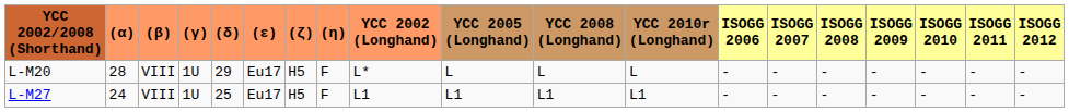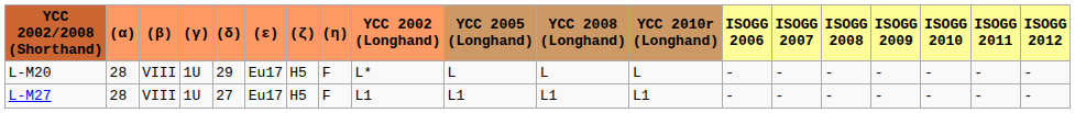 <table class="wikitable">
 <tr>
 <th align="center" style="background:#c63;"><strong>YCC 2002/2008 (Shorthand)</strong></th>
 <th align="center" style="background:#f96;"><strong>(α)</strong></th>
 <th align="center" style="background:#f96;"><strong>(β)</strong></th>
 <th align="center" style="background:#f96;"><strong>(γ)</strong></th>
 <td align="center" style="background:#f96;"><strong>(δ)</strong></td>
 <td align="center" style="background:#f96;"><strong>(ε)</strong></td>
 <td align="center" style="background:#f96;"><strong>(ζ)</strong></td>
 <td align="center" style="background:#f96"><strong>(η)</strong></td>
 <td align="center" style="background:#f96"><strong>YCC 2002 (Longhand)</strong></td>
 <td align="center" style="background:#c96;"><strong>YCC 2005 (Longhand)</strong></td>
 <td align="center" style="background:#c96;"><strong>YCC 2008 (Longhand)</strong></td>
 <td align="center" style="background:#c96;"><strong>YCC 2010r (Longhand)</strong></td>
 <td align="center" style="background:#ff9;"><strong>ISOGG 2006</strong></td>
 <td align="center" style="background:#ff9;"><strong>ISOGG 2007</strong></td>
 <td align="center" style="background:#ff9;"><strong>ISOGG 2008</strong></td>
 <td align="center" style="background:#ff9;"><strong>ISOGG 2009</strong></td>
 <td align="center" style="background:#ff9;"><strong>ISOGG 2010</strong></td>
 <td align="center" style="background:#ff9;"><strong>ISOGG 2011</strong></td>
 <td align="center" style="background:#ff9;"><strong>ISOGG 2012</strong></td>
 </tr>
 <tr>
 <td>L-M20</td>
 <td>28</td>
 <td>VIII</td>
 <td>1U</td>
 <td>29</td>
 <td>Eu17</td>
 <td>H5</td>
 <td>F</td>
 <td>L*</td>
 <td>L</td>
 <td>L</td>
 <td>L</td>
 <td>-</td>
 <td>-</td>
 <td>-</td>
 <td>-</td>
 <td>-</td>
 <td>-</td>
 <td>-</td>
 </tr>
 <tr>
 <td><a href='#'>L-M27</a></td>
-<td>24</td>
+<td>28</td>
 <td>VIII</td>
 <td>1U</td>
-<td>25</td>
+<td>27</td>
 <td>Eu17</td>
 <td>H5</td>
 <td>F</td>
 <td>L1</td>
 <td>L1</td>
 <td>L1</td>
 <td>L1</td>
 <td>-</td>
 <td>-</td>
 <td>-</td>
 <td>-</td>
 <td>-</td>
 <td>-</td>
 <td>-</td>
 </tr>
 <tr>
 </tr>
 </table>
